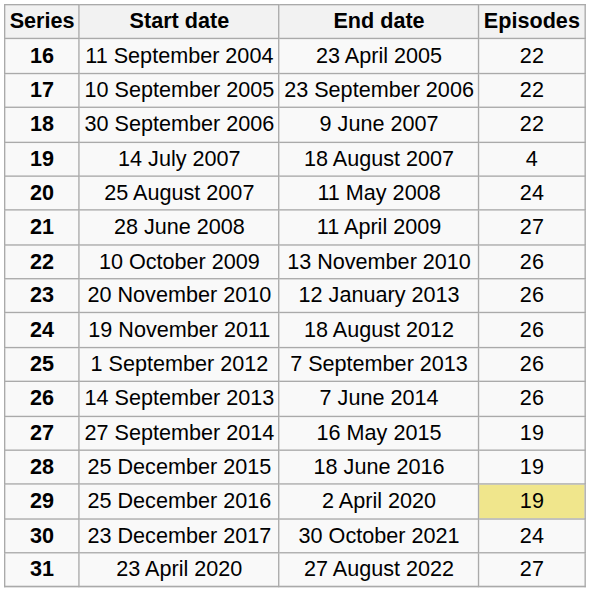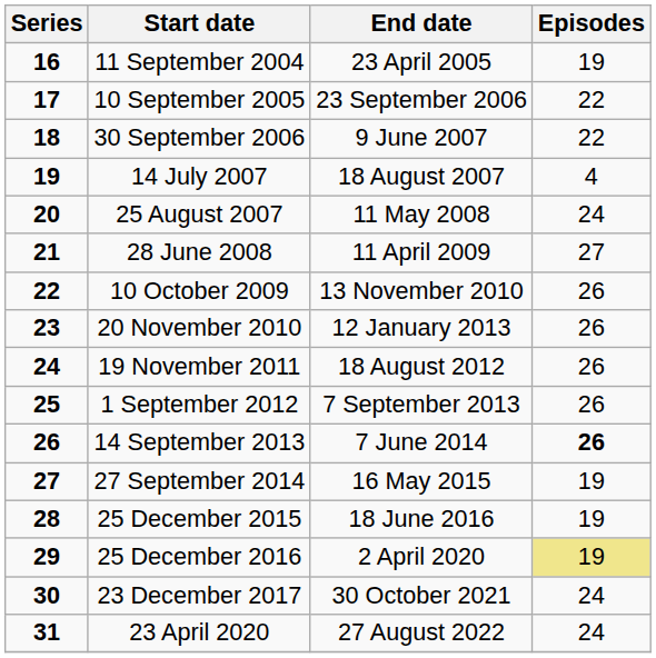 <table class="wikitable" style="text-align:center;">
 <tr>
 <th>Series</th>
 <th>Start date</th>
 <th>End date</th>
 <th>Episodes</th>
 </tr>
 <tr>
 <td><strong>16</strong></td>
 <td>11 September 2004</td>
 <td>23 April 2005</td>
-<td>22</td>
+<td>19</td>
 </tr>
 <tr>
 <td><strong>17</strong></td>
 <td>10 September 2005</td>
 <td>23 September 2006</td>
 <td>22</td>
 </tr>
 <tr>
 <td><strong>18</strong></td>
 <td>30 September 2006</td>
 <td>9 June 2007</td>
 <td>22</td>
 </tr>
 <tr>
 <td><strong>19</strong></td>
 <td>14 July 2007</td>
 <td>18 August 2007</td>
 <td>4</td>
 </tr>
 <tr>
 <td><strong>20</strong></td>
 <td>25 August 2007</td>
 <td>11 May 2008</td>
 <td>24</td>
 </tr>
 <tr>
 <td><strong>21</strong></td>
 <td>28 June 2008</td>
 <td>11 April 2009</td>
 <td>27</td>
 </tr>
 <tr>
 <td><strong>22</strong></td>
 <td>10 October 2009</td>
 <td>13 November 2010</td>
 <td>26</td>
 </tr>
 <tr>
 <td><strong>23</strong></td>
 <td>20 November 2010</td>
 <td>12 January 2013</td>
 <td>26</td>
 </tr>
 <tr>
 <td><strong>24</strong></td>
 <td>19 November 2011</td>
 <td>18 August 2012</td>
 <td>26</td>
 </tr>
 <tr>
 <td><strong>25</strong></td>
 <td>1 September 2012</td>
 <td>7 September 2013</td>
 <td>26</td>
 </tr>
 <tr>
 <td><strong>26</strong></td>
 <td>14 September 2013</td>
 <td>7 June 2014</td>
-<td>26</td>
+<td><strong>26</strong></td>
 </tr>
 <tr>
 <td><strong>27</strong></td>
 <td>27 September 2014</td>
 <td>16 May 2015</td>
 <td>19</td>
 </tr>
 <tr>
 <td><strong>28</strong></td>
 <td>25 December 2015</td>
 <td>18 June 2016</td>
 <td>19</td>
 </tr>
 <tr>
 <td><strong>29</strong></td>
 <td>25 December 2016</td>
 <td>2 April 2020</td>
 <td style="background: khaki;">19</td>
 </tr>
 <tr>
 <td><strong>30</strong></td>
 <td>23 December 2017</td>
 <td>30 October 2021</td>
 <td>24</td>
 </tr>
 <tr>
 <td><strong>31</strong></td>
 <td>23 April 2020</td>
 <td>27 August 2022</td>
-<td>27</td>
+<td>24</td>
 </tr>
 <tr>
 </tr>
 </table>
